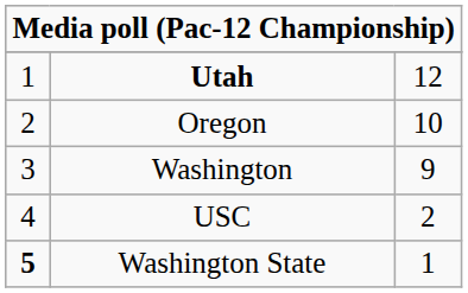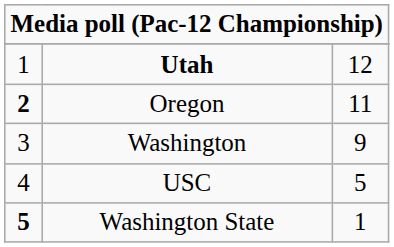 <table class="wikitable">
 <tr align="center">
 <td align="center" Colspan="3"><strong>Media poll (Pac-12 Championship)</strong></td>
 </tr>
 <tr align="center">
 </tr>
 <tr align="center">
 <td>1</td>
 <td><strong>Utah</strong></td>
 <td>12</td>
 </tr>
 <tr align="center">
-<td>2</td>
+<td><strong>2</strong></td>
 <td>Oregon</td>
-<td>10</td>
+<td>11</td>
 </tr>
 <tr align="center">
 <td>3</td>
 <td>Washington</td>
 <td>9</td>
 </tr>
 <tr align="center">
 <td>4</td>
 <td>USC</td>
-<td>2</td>
+<td>5</td>
 </tr>
 <tr align="center">
 <td><strong>5</strong></td>
 <td>Washington State</td>
 <td>1</td>
 </tr>
 </table>
